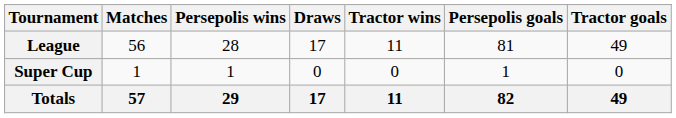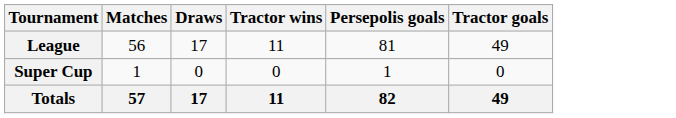 <table class="wikitable" style="text-align: center;">
 <tr>
 <th>Tournament</th>
 <th>Matches</th>
-<th>Persepolis wins</th>
 <th>Draws</th>
 <th>Tractor wins</th>
 <th>Persepolis goals</th>
 <th>Tractor goals</th>
 </tr>
 <tr>
 <th>League</th>
 <td>56</td>
-<td>28</td>
 <td>17</td>
 <td>11</td>
 <td>81</td>
 <td>49</td>
 </tr>
 <tr>
 <th>Super Cup</th>
-<td>1</td>
 <td>1</td>
 <td>0</td>
 <td>0</td>
 <td>1</td>
 <td>0</td>
 </tr>
 <tr>
 <th>Totals</th>
 <th>57</th>
-<th>29</th>
 <th>17</th>
 <th>11</th>
 <th>82</th>
 <th>49</th>
 </tr>
 </table>
